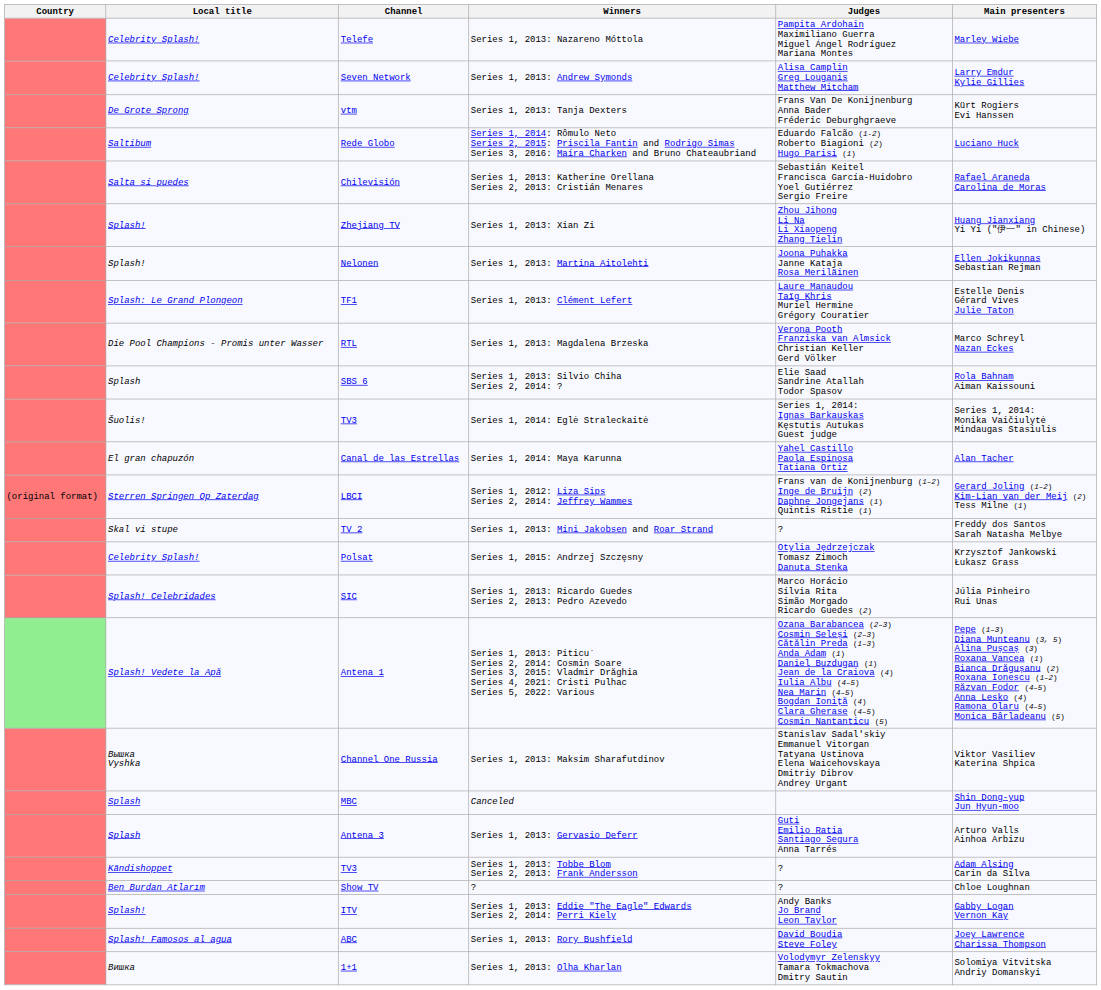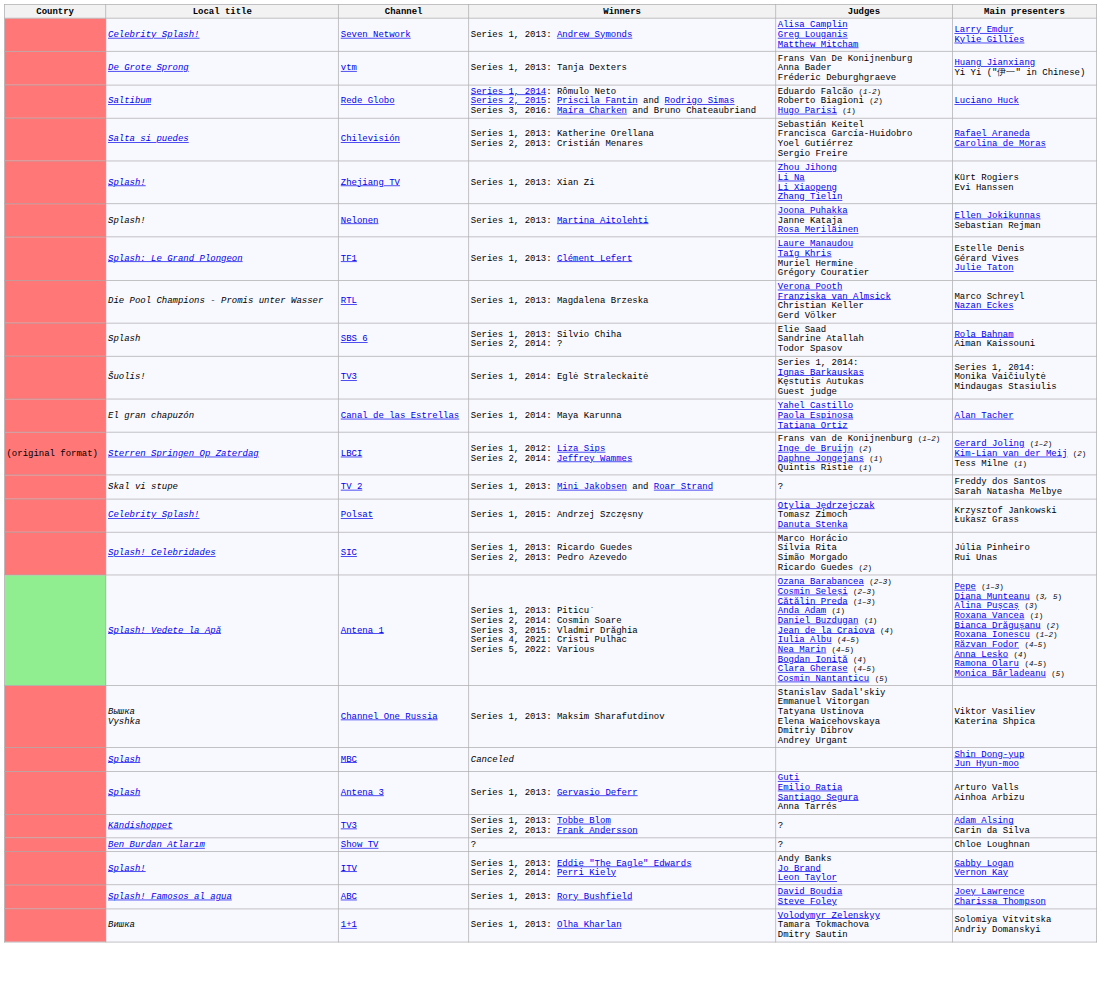 <table class="wikitable" style="text-align:left; line-height:14px; background:#F8F8FF; width:100%;">
 <tr>
 <th>Country</th>
 <th>Local title</th>
 <th>Channel</th>
 <th>Winners</th>
 <th>Judges</th>
 <th>Main presenters</th>
-</tr>
-<tr>
-<td style="background:#FF7777;"></td>
-<td><em><a href='#'>Celebrity Splash!</a></em></td>
-<td><a href='#'>Telefe</a></td>
-<td>Series 1, 2013: Nazareno Móttola</td>
-<td><a href='#'>Pampita Ardohain</a><br>Maximiliano Guerra<br>Miguel Ángel Rodríguez <br>Mariana Montes</td>
-<td><a href='#'>Marley Wiebe</a></td>
 </tr>
 <tr>
 <td style="background:#FF7777;" align="left"></td>
 <td><em><a href='#'>Celebrity Splash!</a></em></td>
 <td><a href='#'>Seven Network</a></td>
 <td>Series 1, 2013: <a href='#'>Andrew Symonds</a></td>
 <td><a href='#'>Alisa Camplin</a><br><a href='#'>Greg Louganis</a><br><a href='#'>Matthew Mitcham</a></td>
 <td><a href='#'>Larry Emdur</a><br><a href='#'>Kylie Gillies</a></td>
 </tr>
 <tr>
 <td style="background:#FF7777;"></td>
 <td><em><a href='#'>De Grote Sprong</a></em></td>
 <td><a href='#'>vtm</a></td>
 <td>Series 1, 2013: Tanja Dexters</td>
 <td>Frans Van De Konijnenburg<br>Anna Bader<br>Fréderic Deburghgraeve</td>
-<td>Kürt Rogiers<br>Evi Hanssen</td>
+<td><a href='#'>Huang Jianxiang</a><br>Yi Yi ("伊一" in Chinese)</td>
 </tr>
 <tr>
 <td style="background:#FF7777;"></td>
 <td><em><a href='#'>Saltibum</a></em></td>
 <td><a href='#'>Rede Globo</a></td>
 <td><a href='#'>Series 1, 2014</a>: Rômulo Neto<br><a href='#'>Series 2, 2015</a>: <a href='#'>Priscila Fantin</a> and <a href='#'>Rodrigo Simas</a><br>Series 3, 2016: <a href='#'>Maíra Charken</a> and Bruno Chateaubriand</td>
 <td>Eduardo Falcão <small>(<em>1-2</em>)</small><br> Roberto Biagioni <small>(<em>2</em>)</small><br><a href='#'>Hugo Parisi</a> <small>(<em>1</em>)</small></td>
 <td><a href='#'>Luciano Huck</a></td>
 </tr>
 <tr>
 <td style="background:#FF7777;"></td>
 <td><em><a href='#'>Salta si puedes</a></em></td>
 <td><a href='#'>Chilevisión</a></td>
 <td>Series 1, 2013: Katherine Orellana<br>Series 2, 2013: Cristián Menares</td>
 <td>Sebastián Keitel<br>Francisca García-Huidobro<br>Yoel Gutiérrez<br>Sergio Freire</td>
 <td><a href='#'>Rafael Araneda</a><br><a href='#'>Carolina de Moras</a></td>
 </tr>
 <tr>
 <td style="background:#FF7777;"></td>
 <td><em><a href='#'>Splash!</a></em></td>
 <td><a href='#'>Zhejiang TV</a></td>
 <td>Series 1, 2013: Xian Zi</td>
 <td><a href='#'>Zhou Jihong</a><br><a href='#'>Li Na</a><br><a href='#'>Li Xiaopeng</a><br><a href='#'>Zhang Tielin</a></td>
-<td><a href='#'>Huang Jianxiang</a><br>Yi Yi ("伊一" in Chinese)</td>
+<td>Kürt Rogiers<br>Evi Hanssen</td>
 </tr>
 <tr>
 <td style="background:#FF7777;"></td>
 <td><em>Splash!</em></td>
 <td><a href='#'>Nelonen</a></td>
 <td>Series 1, 2013: <a href='#'>Martina Aitolehti</a></td>
 <td><a href='#'>Joona Puhakka</a><br>Janne Kataja<br><a href='#'>Rosa Meriläinen</a></td>
 <td><a href='#'>Ellen Jokikunnas</a><br>Sebastian Rejman</td>
 </tr>
 <tr>
 <td style="background:#FF7777;"></td>
 <td><em><a href='#'>Splash: Le Grand Plongeon</a></em></td>
 <td><a href='#'>TF1</a></td>
 <td>Series 1, 2013: <a href='#'>Clément Lefert</a></td>
 <td><a href='#'>Laure Manaudou</a><br><a href='#'>Taïg Khris</a><br>Muriel Hermine<br>Grégory Couratier</td>
 <td>Estelle Denis<br>Gérard Vives<br><a href='#'>Julie Taton</a></td>
 </tr>
 <tr>
 <td style="background:#FF7777;"></td>
 <td><em>Die Pool Champions - Promis unter Wasser</em></td>
 <td><a href='#'>RTL</a></td>
 <td>Series 1, 2013: Magdalena Brzeska</td>
 <td><a href='#'>Verona Pooth</a><br><a href='#'>Franziska van Almsick</a><br>Christian Keller<br>Gerd Völker</td>
 <td>Marco Schreyl<br><a href='#'>Nazan Eckes</a></td>
 </tr>
 <tr>
 <td style="background:#FF7777;"></td>
 <td><em>Splash</em></td>
 <td><a href='#'>SBS 6</a></td>
 <td>Series 1, 2013: Silvio Chiha<br>Series 2, 2014: ?</td>
 <td>Elie Saad<br>Sandrine Atallah<br>Todor Spasov</td>
 <td><a href='#'>Rola Bahnam</a><br>Aiman Kaissouni</td>
 </tr>
 <tr>
 <td style="background:#FF7777;"></td>
 <td><em>Šuolis!</em></td>
 <td><a href='#'>TV3</a></td>
 <td>Series 1, 2014: Eglė Straleckaitė<br></td>
 <td>Series 1, 2014:<br> <a href='#'>Ignas Barkauskas</a><br>Kęstutis Autukas<br>Guest judge</td>
 <td>Series 1, 2014:<br> Monika Vaičiulytė<br>Mindaugas Stasiulis</td>
 </tr>
 <tr>
 <td style="background:#FF7777;"></td>
 <td><em>El gran chapuzón</em></td>
 <td><a href='#'>Canal de las Estrellas</a></td>
 <td>Series 1, 2014: Maya Karunna</td>
 <td><a href='#'>Yahel Castillo</a><br><a href='#'>Paola Espinosa</a><br><a href='#'>Tatiana Ortiz</a></td>
 <td><a href='#'>Alan Tacher</a></td>
 </tr>
 <tr>
 <td style="background:#FF7777;"> (original format)</td>
 <td><em><a href='#'>Sterren Springen Op Zaterdag</a></em></td>
 <td><a href='#'>LBCI</a></td>
 <td>Series 1, 2012: <a href='#'>Liza Sips</a><br>Series 2, 2014: <a href='#'>Jeffrey Wammes</a></td>
 <td>Frans van de Konijnenburg <small>(<em>1–2</em>)</small><br><a href='#'>Inge de Bruijn</a> <small>(<em>2</em>)</small><br><a href='#'>Daphne Jongejans</a> <small>(<em>1</em>)</small><br>Quintis Ristie <small>(<em>1</em>)</small></td>
 <td><a href='#'>Gerard Joling</a> <small>(<em>1–2</em>)</small><br><a href='#'>Kim-Lian van der Meij</a> <small>(<em>2</em>)</small><br>Tess Milne <small>(<em>1</em>)</small></td>
 </tr>
 <tr>
 <td style="background:#FF7777;"></td>
 <td><em>Skal vi stupe</em></td>
 <td><a href='#'>TV 2</a></td>
 <td>Series 1, 2013: <a href='#'>Mini Jakobsen</a> and <a href='#'>Roar Strand</a></td>
 <td>?</td>
 <td>Freddy dos Santos<br>Sarah Natasha Melbye</td>
 </tr>
 <tr>
 <td style="background:#FF7777;" align="left"></td>
 <td><em><a href='#'>Celebrity Splash!</a></em></td>
 <td><a href='#'>Polsat</a></td>
 <td>Series 1, 2015: Andrzej Szczęsny</td>
 <td><a href='#'>Otylia Jędrzejczak</a><br>Tomasz Zimoch<br><a href='#'>Danuta Stenka</a></td>
 <td>Krzysztof Jankowski<br>Łukasz Grass</td>
 </tr>
 <tr>
 <td style="background:#FF7777;"></td>
 <td><em><a href='#'>Splash! Celebridades</a></em></td>
 <td><a href='#'>SIC</a></td>
 <td>Series 1, 2013: Ricardo Guedes<br>Series 2, 2013: Pedro Azevedo</td>
 <td>Marco Horácio<br>Sílvia Rita<br>Simão Morgado<br>Ricardo Guedes <small>(<em>2</em>)</small></td>
 <td>Júlia Pinheiro<br>Rui Unas</td>
 </tr>
 <tr>
 <td style="background:#90EE90;"></td>
 <td><em><a href='#'>Splash! Vedete la Apă</a></em></td>
 <td><a href='#'>Antena 1</a></td>
 <td>Series 1, 2013: Piticu`<br>Series 2, 2014: Cosmin Soare<br>Series 3, 2015: Vladmir Drăghia<br>Series 4, 2021: Cristi Pulhac<br>Series 5, 2022: Various</td>
 <td><a href='#'>Ozana Barabancea</a> <small>(<em>2–3</em>)</small><br><a href='#'>Cosmin Seleși</a> <small>(<em>2–3</em>)</small><br><a href='#'>Cătălin Preda</a> <small>(<em>1–3</em>)</small><br> <a href='#'>Anda Adam</a> <small>(<em>1</em>)</small><br><a href='#'>Daniel Buzdugan</a> <small>(<em>1</em>)</small><br><a href='#'>Jean de la Craiova</a> <small>(<em>4</em>)</small><br> <a href='#'>Iulia Albu</a> <small>(<em>4–5</em>)</small><br> <a href='#'>Nea Marin</a> <small>(<em>4–5</em>)</small><br><a href='#'>Bogdan Ioniță</a> <small>(<em>4</em>)</small><br><a href='#'>Clara Gherase</a> <small>(<em>4–5</em>)</small><br><a href='#'>Cosmin Nantanticu</a> <small>(<em>5</em>)</small></td>
 <td><a href='#'>Pepe</a> <small>(<em>1–3</em>)</small><br><a href='#'>Diana Munteanu</a> <small>(<em>3, 5</em>)</small><br><a href='#'>Alina Pușcaș</a> <small>(<em>3</em>)</small><br><a href='#'>Roxana Vancea</a> <small>(<em>1</em>)</small><br><a href='#'>Bianca Drăgușanu</a> <small>(<em>2</em>)</small><br><a href='#'>Roxana Ionescu</a> <small>(<em>1–2</em>)</small><br><a href='#'>Răzvan Fodor</a> <small>(<em>4–5</em>)</small><br><a href='#'>Anna Lesko</a> <small>(<em>4</em>)</small><br><a href='#'>Ramona Olaru</a> <small>(<em>4–5</em>)</small><br><a href='#'>Monica Bârladeanu</a> <small>(<em>5</em>)</small></td>
 </tr>
 <tr>
 <td style="background:#FF7777;"></td>
 <td><em>Вышка</em><br><em>Vyshka</em></td>
 <td><a href='#'>Channel One Russia</a></td>
 <td>Series 1, 2013: Maksim Sharafutdinov</td>
 <td>Stanislav Sadal'skiy<br>Emmanuel Vitorgan<br>Tatyana Ustinova<br>Elena Waicehovskaya<br>Dmitriy Dibrov<br>Andrey Urgant</td>
 <td>Viktor Vasiliev<br>Katerina Shpica</td>
 </tr>
 <tr>
 <td style="background:#FF7777;"></td>
 <td><em><a href='#'>Splash</a></em></td>
 <td><a href='#'>MBC</a></td>
 <td><em>Canceled</em></td>
 <td></td>
 <td><a href='#'>Shin Dong-yup</a><br> <a href='#'>Jun Hyun-moo</a></td>
 </tr>
 <tr>
 <td style="background:#FF7777;"></td>
 <td><a href='#'><em>Splash</em></a></td>
 <td><a href='#'>Antena 3</a></td>
 <td>Series 1, 2013: <a href='#'>Gervasio Deferr</a></td>
 <td><a href='#'>Guti</a><br><a href='#'>Emilio Ratia</a><br><a href='#'>Santiago Segura</a><br>Anna Tarrés</td>
 <td>Arturo Valls<br>Ainhoa Arbizu</td>
 </tr>
 <tr>
 <td style="background:#FF7777;"></td>
 <td><em><a href='#'>Kändishoppet</a></em></td>
 <td><a href='#'>TV3</a></td>
 <td>Series 1, 2013: <a href='#'>Tobbe Blom</a><br>Series 2, 2013: <a href='#'>Frank Andersson</a></td>
 <td>?</td>
 <td><a href='#'>Adam Alsing</a><br>Carin da Silva</td>
 </tr>
 <tr>
 <td style="background:#FF7777;"></td>
 <td><em><a href='#'>Ben Burdan Atlarım</a></em></td>
 <td><a href='#'>Show TV</a></td>
 <td>?</td>
 <td>?</td>
 <td>Chloe Loughnan</td>
 </tr>
 <tr>
 <td style="background:#FF7777;" align="left"></td>
 <td><a href='#'><em>Splash!</em></a></td>
 <td><a href='#'>ITV</a></td>
 <td>Series 1, 2013: <a href='#'>Eddie "The Eagle" Edwards</a><br>Series 2, 2014: <a href='#'>Perri Kiely</a></td>
 <td>Andy Banks<br><a href='#'>Jo Brand</a><br><a href='#'>Leon Taylor</a></td>
 <td><a href='#'>Gabby Logan</a><br><a href='#'>Vernon Kay</a></td>
 </tr>
 <tr>
 <td style="background:#FF7777;"></td>
 <td><em><a href='#'>Splash! Famosos al agua</a></em></td>
 <td><a href='#'>ABC</a></td>
 <td>Series 1, 2013: <a href='#'>Rory Bushfield</a></td>
 <td><a href='#'>David Boudia</a><br><a href='#'>Steve Foley</a></td>
 <td><a href='#'>Joey Lawrence</a><br><a href='#'>Charissa Thompson</a></td>
 </tr>
 <tr>
 <td style="background:#FF7777;"></td>
 <td><em>Вишка</em><br></td>
 <td><a href='#'>1+1</a></td>
 <td>Series 1, 2013: <a href='#'>Olha Kharlan</a></td>
 <td><a href='#'>Volodymyr Zelenskyy</a><br>Tamara Tokmachova<br>Dmitry Sautin</td>
 <td>Solomiya Vitvitska<br>Andriy Domanskyi</td>
 </tr>
 </table>
